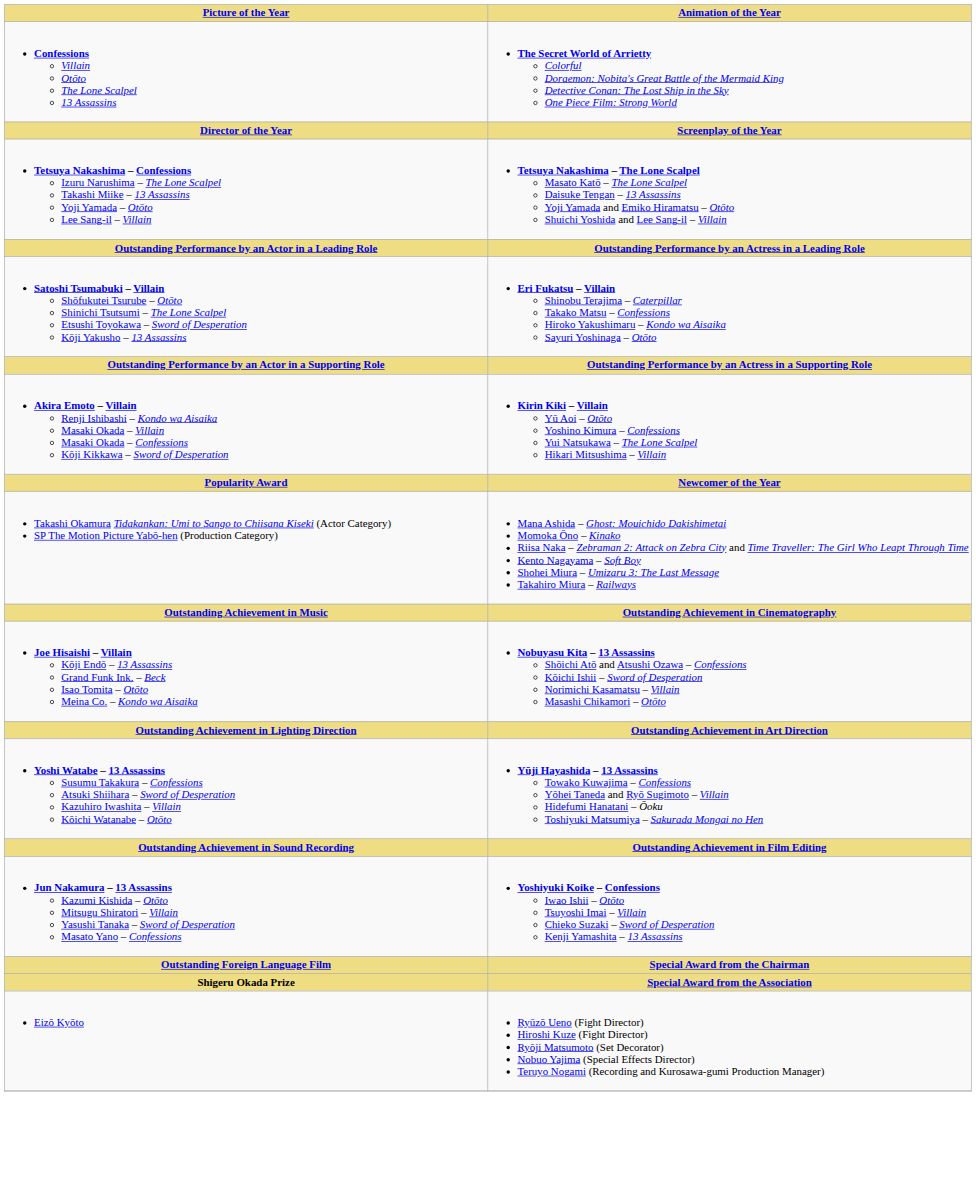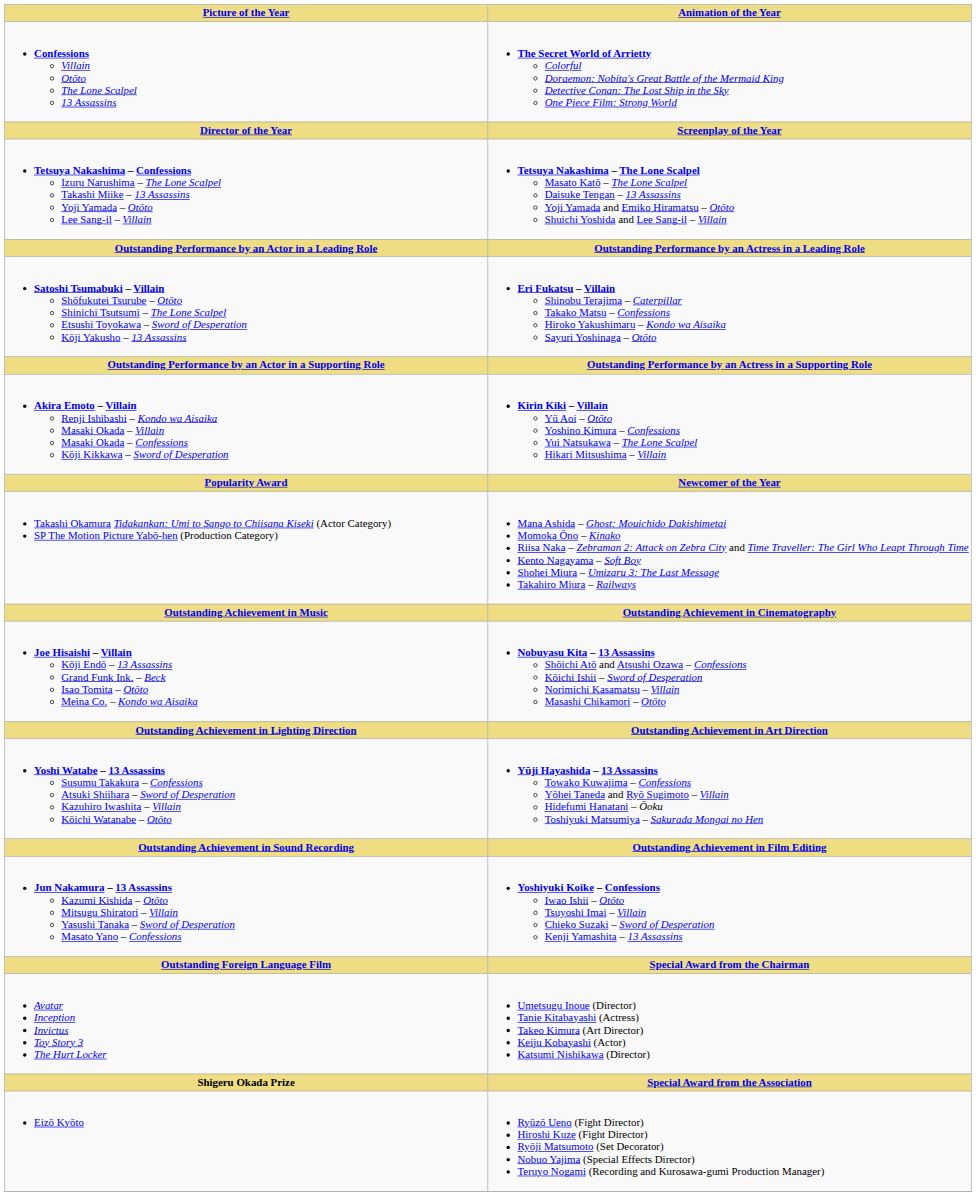 <table class=wikitable>
 <tr>
 <th style="background:#EEDD82; width:50%"><a href='#'>Picture of the Year</a></th>
 <th style="background:#EEDD82; width:50%"><a href='#'>Animation of the Year</a></th>
 </tr>
 <tr>
 <td valign="top"><br><ul><li><strong><a href='#'>Confessions</a></strong><ul><li><em><a href='#'>Villain</a></em></li><li><em><a href='#'>Otōto</a></em></li><li><em><a href='#'>The Lone Scalpel</a></em></li><li><em><a href='#'>13 Assassins</a></em></li></ul></li></ul></td>
 <td valign="top"><br><ul><li><strong><a href='#'>The Secret World of Arrietty</a></strong><ul><li><em><a href='#'>Colorful</a></em></li><li><em><a href='#'>Doraemon: Nobita's Great Battle of the Mermaid King</a></em></li><li><em><a href='#'>Detective Conan: The Lost Ship in the Sky</a></em></li><li><em><a href='#'>One Piece Film: Strong World</a></em></li></ul></li></ul></td>
 </tr>
 <tr>
 <th style="background:#EEDD82"><a href='#'>Director of the Year</a></th>
 <th style="background:#EEDD82"><a href='#'>Screenplay of the Year</a></th>
 </tr>
 <tr>
 <td valign="top"><br><ul><li><strong><a href='#'>Tetsuya Nakashima</a> – <a href='#'>Confessions</a></strong><ul><li><a href='#'>Izuru Narushima</a> – <em><a href='#'>The Lone Scalpel</a></em></li><li><a href='#'>Takashi Miike</a> – <em><a href='#'>13 Assassins</a></em></li><li><a href='#'>Yoji Yamada</a> – <em><a href='#'>Otōto</a></em></li><li><a href='#'>Lee Sang-il</a> – <em><a href='#'>Villain</a></em></li></ul></li></ul></td>
 <td valign="top"><br><ul><li><strong><a href='#'>Tetsuya Nakashima</a> – <a href='#'>The Lone Scalpel</a></strong><ul><li><a href='#'>Masato Katō</a> – <em><a href='#'>The Lone Scalpel</a></em></li><li><a href='#'>Daisuke Tengan</a> – <em><a href='#'>13 Assassins</a></em></li><li><a href='#'>Yoji Yamada</a> and <a href='#'>Emiko Hiramatsu</a> – <em><a href='#'>Otōto</a></em></li><li><a href='#'>Shuichi Yoshida</a> and <a href='#'>Lee Sang-il</a> – <em><a href='#'>Villain</a></em></li></ul></li></ul></td>
 </tr>
 <tr>
 <th style="background:#EEDD82"><a href='#'>Outstanding Performance by an Actor in a Leading Role</a></th>
 <th style="background:#EEDD82"><a href='#'>Outstanding Performance by an Actress in a Leading Role</a></th>
 </tr>
 <tr>
 <td valign="top"><br><ul><li><strong><a href='#'>Satoshi Tsumabuki</a> – <a href='#'>Villain</a></strong><ul><li><a href='#'>Shōfukutei Tsurube</a> – <em><a href='#'>Otōto</a></em></li><li><a href='#'>Shinichi Tsutsumi</a> – <em><a href='#'>The Lone Scalpel</a></em></li><li><a href='#'>Etsushi Toyokawa</a> – <em><a href='#'>Sword of Desperation</a></em></li><li><a href='#'>Kōji Yakusho</a> – <em><a href='#'>13 Assassins</a></em></li></ul></li></ul></td>
 <td valign="top"><br><ul><li><strong><a href='#'>Eri Fukatsu</a> – <a href='#'>Villain</a></strong><ul><li><a href='#'>Shinobu Terajima</a> – <em><a href='#'>Caterpillar</a></em></li><li><a href='#'>Takako Matsu</a> – <em><a href='#'>Confessions</a></em></li><li><a href='#'>Hiroko Yakushimaru</a> – <em><a href='#'>Kondo wa Aisaika</a></em></li><li><a href='#'>Sayuri Yoshinaga</a> – <em><a href='#'>Otōto</a></em></li></ul></li></ul></td>
 </tr>
 <tr>
 <th style="background:#EEDD82"><a href='#'>Outstanding Performance by an Actor in a Supporting Role</a></th>
 <th style="background:#EEDD82"><a href='#'>Outstanding Performance by an Actress in a Supporting Role</a></th>
 </tr>
 <tr>
 <td valign="top"><br><ul><li><strong><a href='#'>Akira Emoto</a> – <a href='#'>Villain</a></strong><ul><li><a href='#'>Renji Ishibashi</a> – <em><a href='#'>Kondo wa Aisaika</a></em></li><li><a href='#'>Masaki Okada</a> – <em><a href='#'>Villain</a></em></li><li><a href='#'>Masaki Okada</a> – <em><a href='#'>Confessions</a></em></li><li><a href='#'>Kōji Kikkawa</a> – <em><a href='#'>Sword of Desperation</a></em></li></ul></li></ul></td>
 <td valign="top"><br><ul><li><strong><a href='#'>Kirin Kiki</a> – <a href='#'>Villain</a></strong><ul><li><a href='#'>Yū Aoi</a> – <em><a href='#'>Otōto</a></em></li><li><a href='#'>Yoshino Kimura</a> – <em><a href='#'>Confessions</a></em></li><li><a href='#'>Yui Natsukawa</a> – <em><a href='#'>The Lone Scalpel</a></em></li><li><a href='#'>Hikari Mitsushima</a> – <em><a href='#'>Villain</a></em></li></ul></li></ul></td>
 </tr>
 <tr>
 <th style="background:#EEDD82"><a href='#'>Popularity Award</a></th>
 <th style="background:#EEDD82"><a href='#'>Newcomer of the Year</a></th>
 </tr>
 <tr>
 <td valign="top"><br><ul><li><a href='#'>Takashi Okamura</a> <em><a href='#'>Tidakankan: Umi to Sango to Chiisana Kiseki</a></em> (Actor Category)</li><li><a href='#'>SP The Motion Picture Yabō-hen</a> (Production Category)</li></ul></td>
 <td valign="top"><br><ul><li><a href='#'>Mana Ashida</a> – <em><a href='#'>Ghost: Mouichido Dakishimetai</a></em></li><li><a href='#'>Momoka Ōno</a> – <em><a href='#'>Kinako</a></em></li><li><a href='#'>Riisa Naka</a> – <em><a href='#'>Zebraman 2: Attack on Zebra City</a></em> and <em><a href='#'>Time Traveller: The Girl Who Leapt Through Time</a></em></li><li><a href='#'>Kento Nagayama</a> – <em><a href='#'>Soft Boy</a></em></li><li><a href='#'>Shohei Miura</a> – <em><a href='#'>Umizaru 3: The Last Message</a></em></li><li><a href='#'>Takahiro Miura</a> – <em><a href='#'>Railways</a></em></li></ul></td>
 </tr>
 <tr>
 <th style="background:#EEDD82"><a href='#'>Outstanding Achievement in Music</a></th>
 <th style="background:#EEDD82"><a href='#'>Outstanding Achievement in Cinematography</a></th>
 </tr>
 <tr>
 <td valign="top"><br><ul><li><strong><a href='#'>Joe Hisaishi</a> – <a href='#'>Villain</a></strong><ul><li><a href='#'>Kōji Endō</a> – <em><a href='#'>13 Assassins</a></em></li><li><a href='#'>Grand Funk Ink.</a> – <em><a href='#'>Beck</a></em></li><li><a href='#'>Isao Tomita</a> – <em><a href='#'>Otōto</a></em></li><li><a href='#'>Meina Co.</a> – <em><a href='#'>Kondo wa Aisaika</a></em></li></ul></li></ul></td>
 <td valign="top"><br><ul><li><strong><a href='#'>Nobuyasu Kita</a> – <a href='#'>13 Assassins</a></strong><ul><li><a href='#'>Shōichi Atō</a> and <a href='#'>Atsushi Ozawa</a> – <em><a href='#'>Confessions</a></em></li><li><a href='#'>Kōichi Ishii</a> – <em><a href='#'>Sword of Desperation</a></em></li><li><a href='#'>Norimichi Kasamatsu</a> – <em><a href='#'>Villain</a></em></li><li><a href='#'>Masashi Chikamori</a> – <em><a href='#'>Otōto</a></em></li></ul></li></ul></td>
 </tr>
 <tr>
 <th style="background:#EEDD82"><a href='#'>Outstanding Achievement in Lighting Direction</a></th>
 <th style="background:#EEDD82"><a href='#'>Outstanding Achievement in Art Direction</a></th>
 </tr>
 <tr>
 <td valign="top"><br><ul><li><strong><a href='#'>Yoshi Watabe</a> – <a href='#'>13 Assassins</a></strong><ul><li><a href='#'>Susumu Takakura</a> – <em><a href='#'>Confessions</a></em></li><li><a href='#'>Atsuki Shiihara</a> – <em><a href='#'>Sword of Desperation</a></em></li><li><a href='#'>Kazuhiro Iwashita</a> – <em><a href='#'>Villain</a></em></li><li><a href='#'>Kōichi Watanabe</a> – <em><a href='#'>Otōto</a></em></li></ul></li></ul></td>
 <td valign="top"><br><ul><li><strong><a href='#'>Yūji Hayashida</a> – <a href='#'>13 Assassins</a></strong><ul><li><a href='#'>Towako Kuwajima</a> – <em><a href='#'>Confessions</a></em></li><li><a href='#'>Yōhei Taneda</a> and <a href='#'>Ryō Sugimoto</a> – <em><a href='#'>Villain</a></em></li><li><a href='#'>Hidefumi Hanatani</a> – <em>Ōoku</em></li><li><a href='#'>Toshiyuki Matsumiya</a> – <em><a href='#'>Sakurada Mongai no Hen</a></em></li></ul></li></ul></td>
 </tr>
 <tr>
 <th style="background:#EEDD82"><a href='#'>Outstanding Achievement in Sound Recording</a></th>
 <th style="background:#EEDD82"><a href='#'>Outstanding Achievement in Film Editing</a></th>
 </tr>
 <tr>
 <td valign="top"><br><ul><li><strong><a href='#'>Jun Nakamura</a> – <a href='#'>13 Assassins</a></strong><ul><li><a href='#'>Kazumi Kishida</a> – <em><a href='#'>Otōto</a></em></li><li><a href='#'>Mitsugu Shiratori</a> – <em><a href='#'>Villain</a></em></li><li><a href='#'>Yasushi Tanaka</a> – <em><a href='#'>Sword of Desperation</a></em></li><li><a href='#'>Masato Yano</a> – <em><a href='#'>Confessions</a></em></li></ul></li></ul></td>
 <td valign="top"><br><ul><li><strong><a href='#'>Yoshiyuki Koike</a> – <a href='#'>Confessions</a></strong><ul><li><a href='#'>Iwao Ishii</a> – <em><a href='#'>Otōto</a></em></li><li><a href='#'>Tsuyoshi Imai</a> – <em><a href='#'>Villain</a></em></li><li><a href='#'>Chieko Suzaki</a> – <em><a href='#'>Sword of Desperation</a></em></li><li><a href='#'>Kenji Yamashita</a> – <em><a href='#'>13 Assassins</a></em></li></ul></li></ul></td>
 </tr>
 <tr>
 <th style="background:#EEDD82"><a href='#'>Outstanding Foreign Language Film</a></th>
 <th style="background:#EEDD82"><a href='#'>Special Award from the Chairman</a></th>
 </tr>
 <tr>
+<td valign="top"><br><ul><li><em><a href='#'>Avatar</a></em></li><li><em><a href='#'>Inception</a></em></li><li><em><a href='#'>Invictus</a></em></li><li><em><a href='#'>Toy Story 3</a></em></li><li><em><a href='#'>The Hurt Locker</a></em></li></ul></td>
+<td valign="top"><br><ul><li><a href='#'>Umetsugu Inoue</a> (Director)</li><li><a href='#'>Tanie Kitabayashi</a> (Actress)</li><li><a href='#'>Takeo Kimura</a> (Art Director)</li><li><a href='#'>Keiju Kobayashi</a> (Actor)</li><li><a href='#'>Katsumi Nishikawa</a> (Director)</li></ul></td>
+</tr>
+<tr>
 <th style="background:#EEDD82">Shigeru Okada Prize</th>
 <th style="background:#EEDD82"><a href='#'>Special Award from the Association</a></th>
 </tr>
 <tr>
 <td valign="top"><br><ul><li><a href='#'>Eizō Kyōto</a></li></ul></td>
 <td valign="top"><br><ul><li><a href='#'>Ryūzō Ueno</a> (Fight Director)</li><li><a href='#'>Hiroshi Kuze</a> (Fight Director)</li><li><a href='#'>Ryōji Matsumoto</a> (Set Decorator)</li><li><a href='#'>Nobuo Yajima</a> (Special Effects Director)</li><li><a href='#'>Teruyo Nogami</a> (Recording and Kurosawa-gumi Production Manager)</li></ul></td>
 </tr>
 <tr>
 </tr>
 </table>
